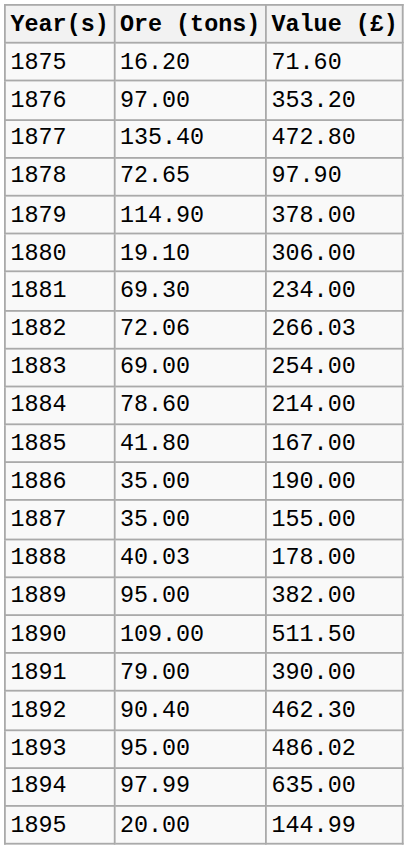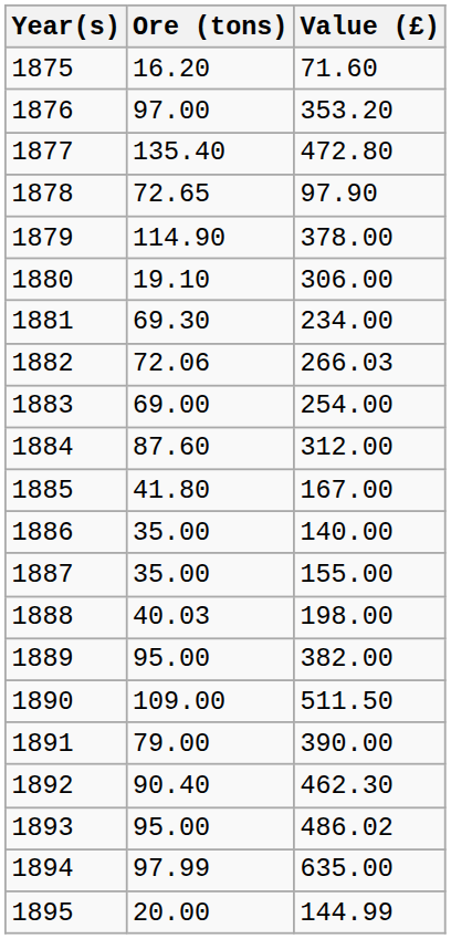 <table class="wikitable sortable mw-collapsible mw-collapsed">
 <tr>
 <th>Year(s)</th>
 <th>Ore (tons)</th>
 <th>Value (£)</th>
 </tr>
 <tr>
 <td>1875</td>
 <td>16.20</td>
 <td>71.60</td>
 </tr>
 <tr>
 <td>1876</td>
 <td>97.00</td>
 <td>353.20</td>
 </tr>
 <tr>
 <td>1877</td>
 <td>135.40</td>
 <td>472.80</td>
 </tr>
 <tr>
 <td>1878</td>
 <td>72.65</td>
 <td>97.90</td>
 </tr>
 <tr>
 <td>1879</td>
 <td>114.90</td>
 <td>378.00</td>
 </tr>
 <tr>
 <td>1880</td>
 <td>19.10</td>
 <td>306.00</td>
 </tr>
 <tr>
 <td>1881</td>
 <td>69.30</td>
 <td>234.00</td>
 </tr>
 <tr>
 <td>1882</td>
 <td>72.06</td>
 <td>266.03</td>
 </tr>
 <tr>
 <td>1883</td>
 <td>69.00</td>
 <td>254.00</td>
 </tr>
 <tr>
 <td>1884</td>
-<td>78.60</td>
-<td>214.00</td>
+<td>87.60</td>
+<td>312.00</td>
 </tr>
 <tr>
 <td>1885</td>
 <td>41.80</td>
 <td>167.00</td>
 </tr>
 <tr>
 <td>1886</td>
 <td>35.00</td>
-<td>190.00</td>
+<td>140.00</td>
 </tr>
 <tr>
 <td>1887</td>
 <td>35.00</td>
 <td>155.00</td>
 </tr>
 <tr>
 <td>1888</td>
 <td>40.03</td>
-<td>178.00</td>
+<td>198.00</td>
 </tr>
 <tr>
 <td>1889</td>
 <td>95.00</td>
 <td>382.00</td>
 </tr>
 <tr>
 <td>1890</td>
 <td>109.00</td>
 <td>511.50</td>
 </tr>
 <tr>
 <td>1891</td>
 <td>79.00</td>
 <td>390.00</td>
 </tr>
 <tr>
 <td>1892</td>
 <td>90.40</td>
 <td>462.30</td>
 </tr>
 <tr>
 <td>1893</td>
 <td>95.00</td>
 <td>486.02</td>
 </tr>
 <tr>
 <td>1894</td>
 <td>97.99</td>
 <td>635.00</td>
 </tr>
 <tr>
 <td>1895</td>
 <td>20.00</td>
 <td>144.99</td>
 </tr>
 </table>
